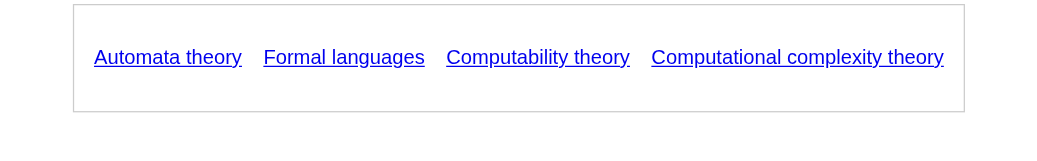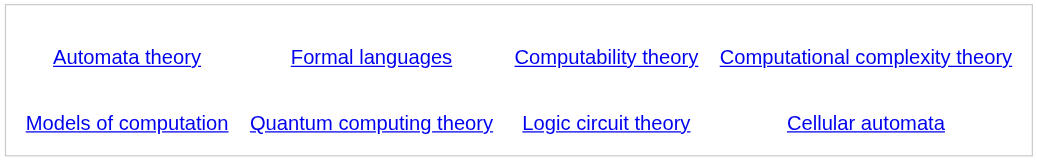 <table style="border:1px solid #ccc; text-align:center; margin:auto;" cellspacing="15">
 <tr>
 <td></td>
 <td></td>
 <td></td>
 <td></td>
 </tr>
 <tr>
 <td><a href='#'>Automata theory</a></td>
 <td><a href='#'>Formal languages</a></td>
 <td><a href='#'>Computability theory</a></td>
 <td><a href='#'>Computational complexity theory</a></td>
 </tr>
 <tr>
 <td></td>
 <td></td>
 <td></td>
 <td></td>
 </tr>
+<tr>
+<td><a href='#'>Models of computation</a></td>
+<td><a href='#'>Quantum computing theory</a></td>
+<td><a href='#'>Logic circuit theory</a></td>
+<td><a href='#'>Cellular automata</a></td>
+</tr>
 </table>
